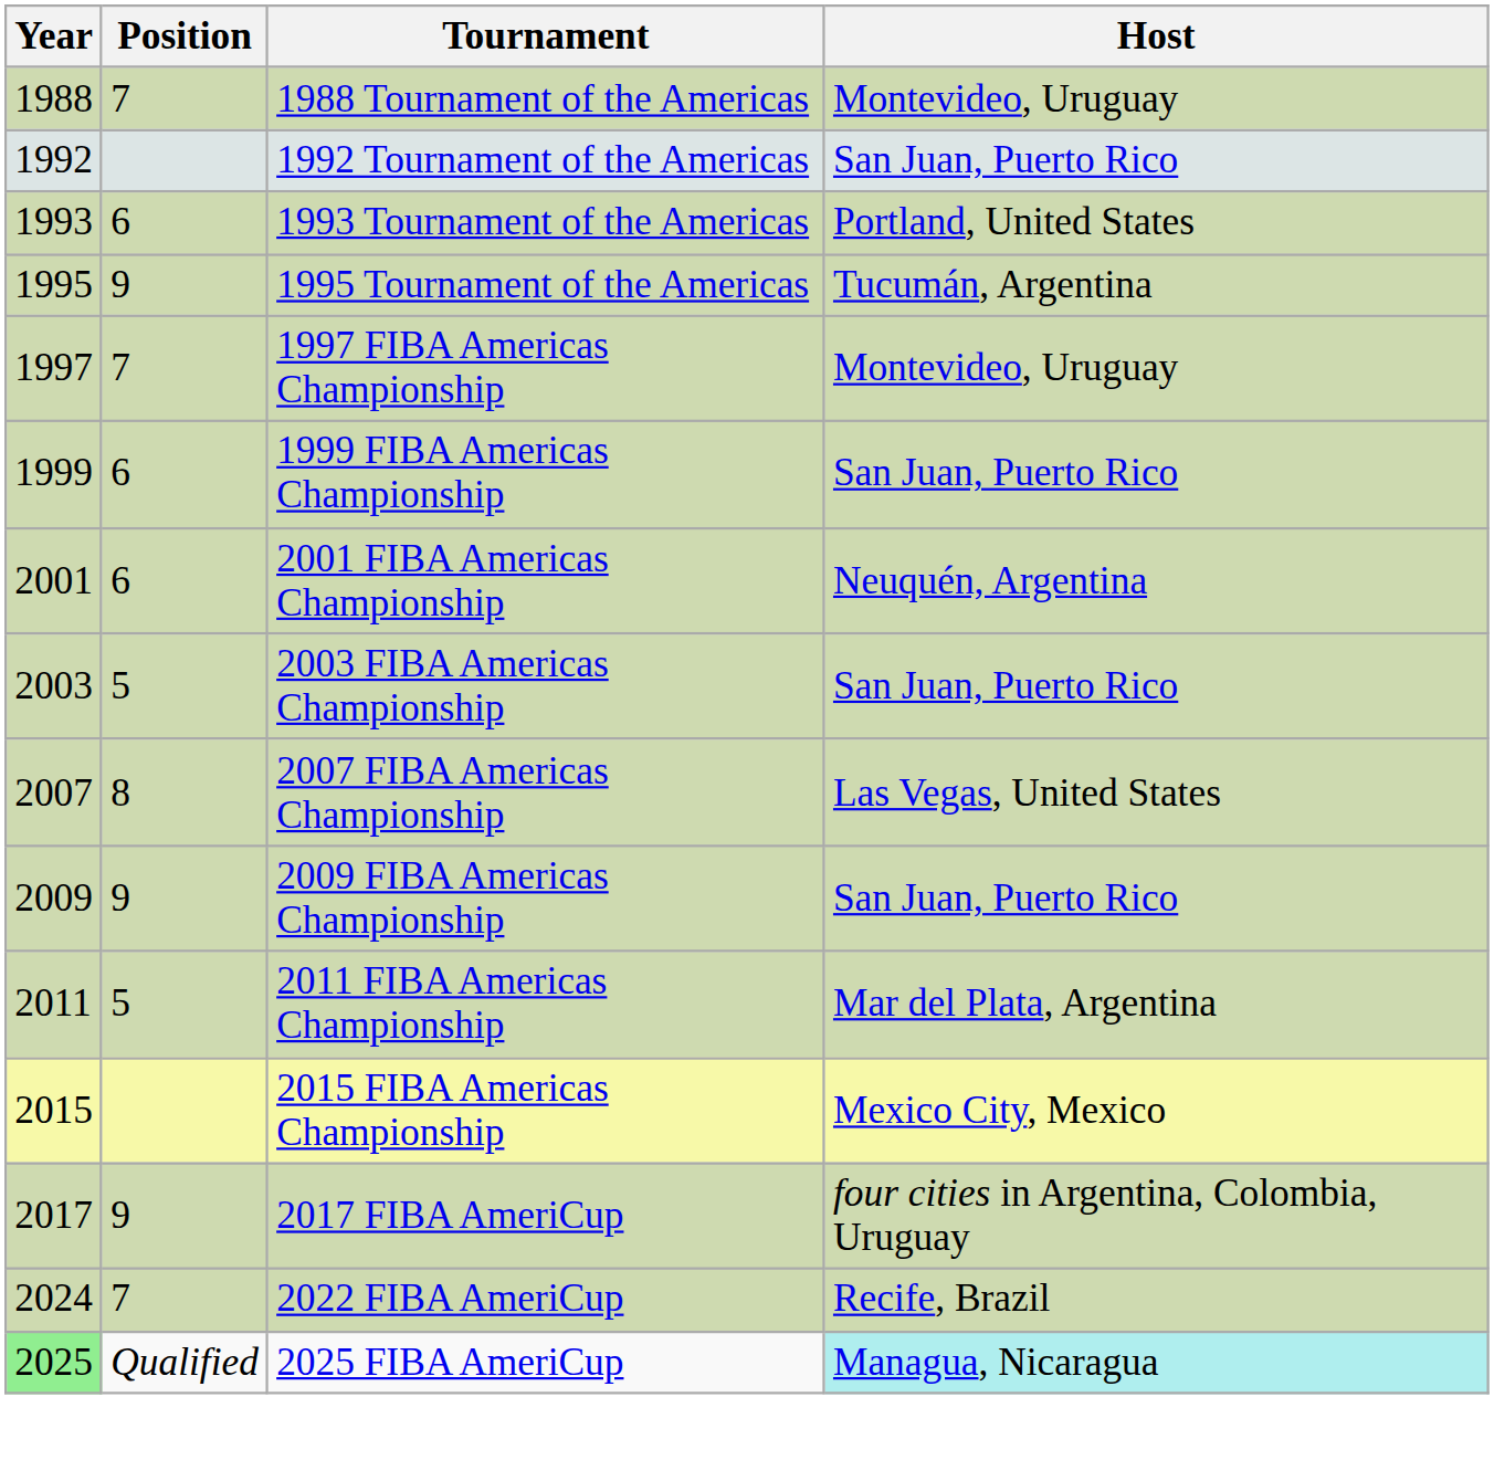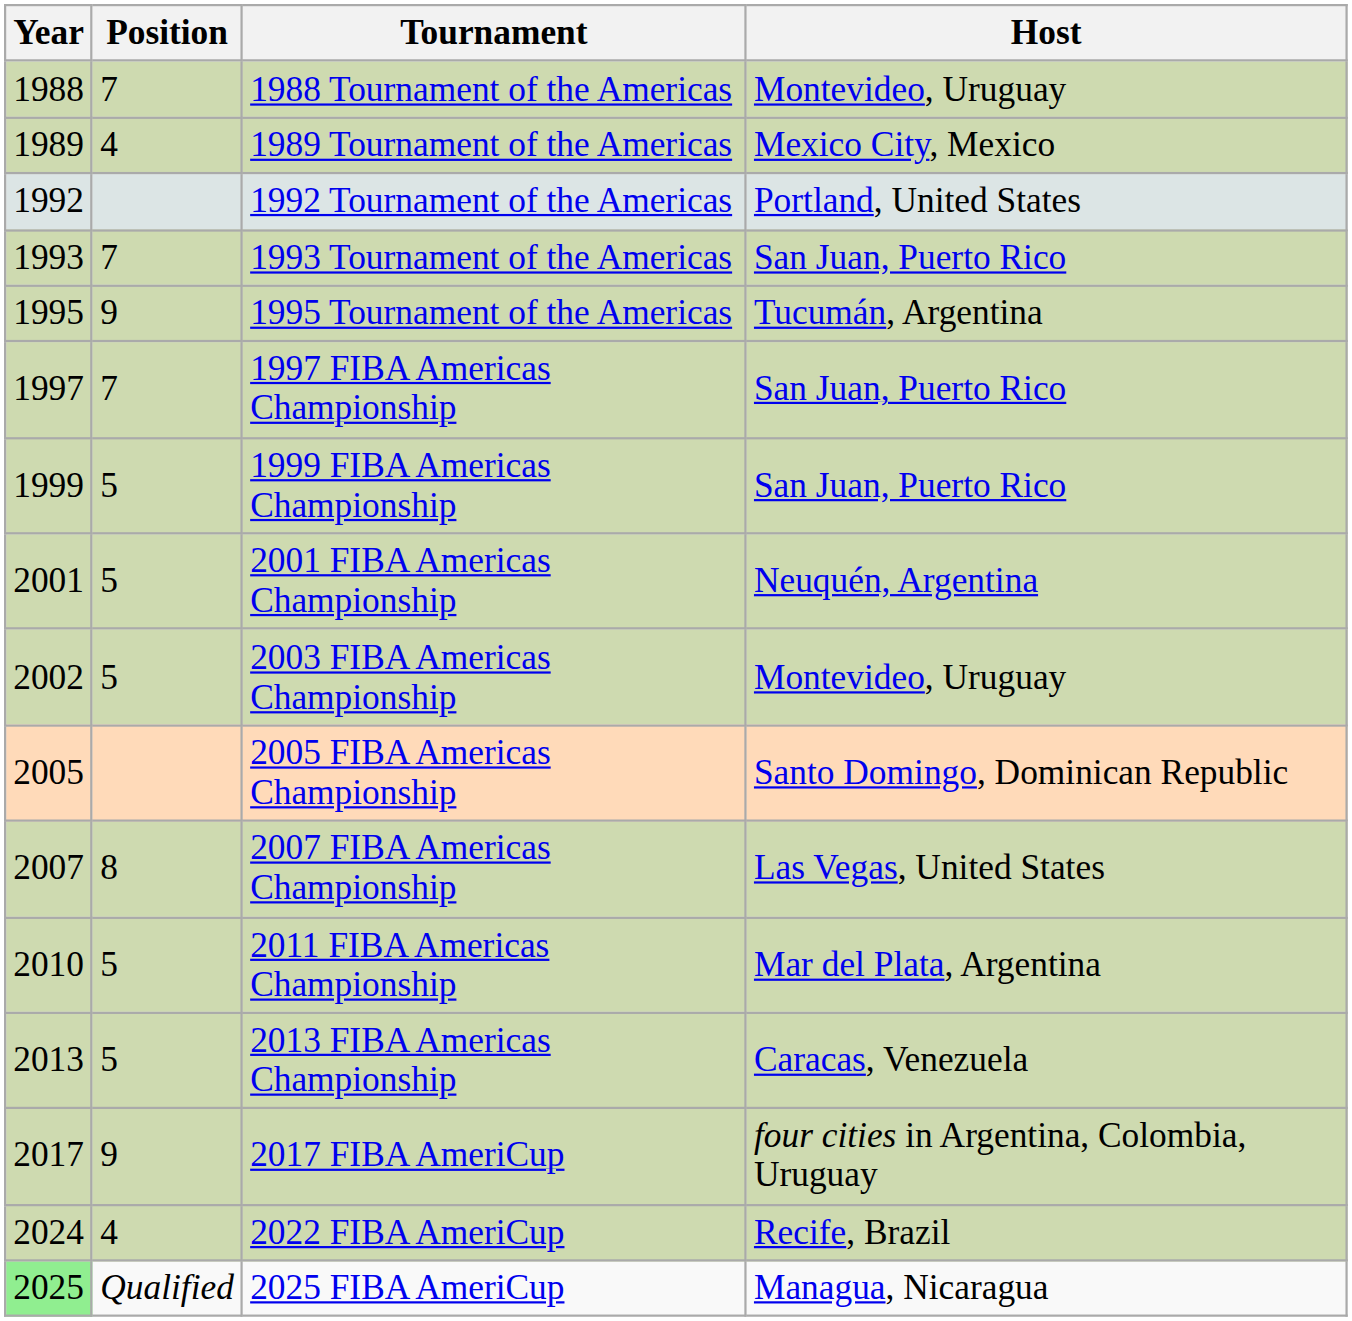 <table class="wikitable">
 <tr>
 <th>Year</th>
 <th>Position</th>
 <th>Tournament</th>
 <th>Host</th>
 </tr>
 <tr style="background:#cedab0;">
 <td>1988</td>
 <td>7</td>
 <td><a href='#'>1988 Tournament of the Americas</a></td>
 <td><a href='#'>Montevideo</a>, Uruguay</td>
 </tr>
+<tr style="background:#cedab0;">
+<td>1989</td>
+<td>4</td>
+<td><a href='#'>1989 Tournament of the Americas</a></td>
+<td><a href='#'>Mexico City</a>, Mexico</td>
+</tr>
 <tr style="background:#DCE5E5;">
 <td>1992</td>
 <td></td>
 <td><a href='#'>1992 Tournament of the Americas</a></td>
-<td><a href='#'>San Juan, Puerto Rico</a></td>
+<td><a href='#'>Portland</a>, United States</td>
 </tr>
 <tr style="background:#cedab0;">
 <td>1993</td>
-<td>6</td>
+<td>7</td>
 <td><a href='#'>1993 Tournament of the Americas</a></td>
-<td><a href='#'>Portland</a>, United States</td>
+<td><a href='#'>San Juan, Puerto Rico</a></td>
 </tr>
 <tr style="background:#cedab0;">
 <td>1995</td>
 <td>9</td>
 <td><a href='#'>1995 Tournament of the Americas</a></td>
 <td><a href='#'>Tucumán</a>, Argentina</td>
 </tr>
 <tr style="background:#cedab0;">
 <td>1997</td>
 <td>7</td>
 <td><a href='#'>1997 FIBA Americas Championship</a></td>
-<td><a href='#'>Montevideo</a>, Uruguay</td>
+<td><a href='#'>San Juan, Puerto Rico</a></td>
 </tr>
 <tr style="background:#cedab0;">
 <td>1999</td>
-<td>6</td>
+<td>5</td>
 <td><a href='#'>1999 FIBA Americas Championship</a></td>
 <td><a href='#'>San Juan, Puerto Rico</a></td>
 </tr>
 <tr style="background:#cedab0;">
 <td>2001</td>
-<td>6</td>
+<td>5</td>
 <td><a href='#'>2001 FIBA Americas Championship</a></td>
 <td><a href='#'>Neuquén, Argentina</a></td>
 </tr>
 <tr style="background:#cedab0;">
-<td>2003</td>
+<td>2002</td>
 <td>5</td>
 <td><a href='#'>2003 FIBA Americas Championship</a></td>
-<td><a href='#'>San Juan, Puerto Rico</a></td>
+<td><a href='#'>Montevideo</a>, Uruguay</td>
+</tr>
+<tr style="background:#FFDAB9;">
+<td>2005</td>
+<td></td>
+<td><a href='#'>2005 FIBA Americas Championship</a></td>
+<td><a href='#'>Santo Domingo</a>, Dominican Republic</td>
 </tr>
 <tr style="background:#cedab0;">
 <td>2007</td>
 <td>8</td>
 <td><a href='#'>2007 FIBA Americas Championship</a></td>
 <td><a href='#'>Las Vegas</a>, United States</td>
 </tr>
 <tr style="background:#cedab0;">
-<td>2009</td>
-<td>9</td>
-<td><a href='#'>2009 FIBA Americas Championship</a></td>
-<td><a href='#'>San Juan, Puerto Rico</a></td>
-</tr>
-<tr style="background:#cedab0;">
-<td>2011</td>
+<td>2010</td>
 <td>5</td>
 <td><a href='#'>2011 FIBA Americas Championship</a></td>
 <td><a href='#'>Mar del Plata</a>, Argentina</td>
 </tr>
-<tr style="background:#F7F9A8">
-<td>2015</td>
-<td></td>
-<td><a href='#'>2015 FIBA Americas Championship</a></td>
-<td><a href='#'>Mexico City</a>, Mexico</td>
+<tr style="background:#cedab0;">
+<td>2013</td>
+<td>5</td>
+<td><a href='#'>2013 FIBA Americas Championship</a></td>
+<td><a href='#'>Caracas</a>, Venezuela</td>
 </tr>
 <tr style="background:#cedab0;">
 <td>2017</td>
 <td>9</td>
 <td><a href='#'>2017 FIBA AmeriCup</a></td>
 <td><em>four cities</em> in Argentina, Colombia, Uruguay</td>
 </tr>
 <tr style="background:#cedab0;">
 <td>2024</td>
-<td>7</td>
+<td>4</td>
 <td><a href='#'>2022 FIBA AmeriCup</a></td>
 <td><a href='#'>Recife</a>, Brazil</td>
 </tr>
 <tr>
 <td style="background: lightgreen;">2025</td>
 <td><em>Qualified</em></td>
 <td><a href='#'>2025 FIBA AmeriCup</a></td>
-<td style="background: paleturquoise;"><a href='#'>Managua</a>, Nicaragua</td>
+<td><a href='#'>Managua</a>, Nicaragua</td>
 </tr>
 </table>
